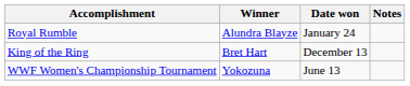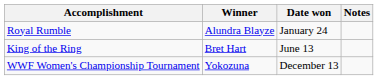 <table class="wikitable">
 <tr>
 <th>Accomplishment</th>
 <th>Winner</th>
 <th>Date won</th>
 <th>Notes</th>
 </tr>
 <tr>
 <td><a href='#'>Royal Rumble</a></td>
 <td><a href='#'>Alundra Blayze</a></td>
 <td>January 24</td>
 <td></td>
 </tr>
 <tr>
 <td><a href='#'>King of the Ring</a></td>
 <td><a href='#'>Bret Hart</a></td>
-<td>December 13</td>
+<td>June 13</td>
 <td></td>
 </tr>
 <tr>
 <td><a href='#'>WWF Women's Championship Tournament</a></td>
 <td><a href='#'>Yokozuna</a></td>
-<td>June 13</td>
+<td>December 13</td>
 <td></td>
 </tr>
 </table>
